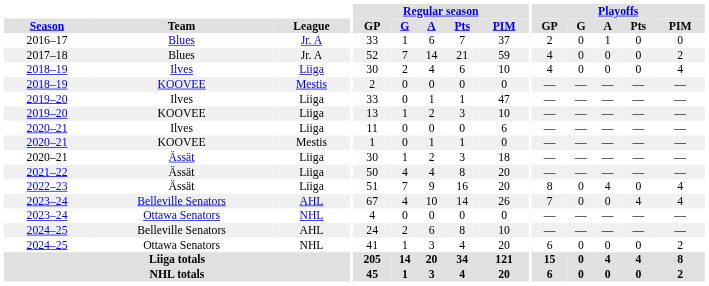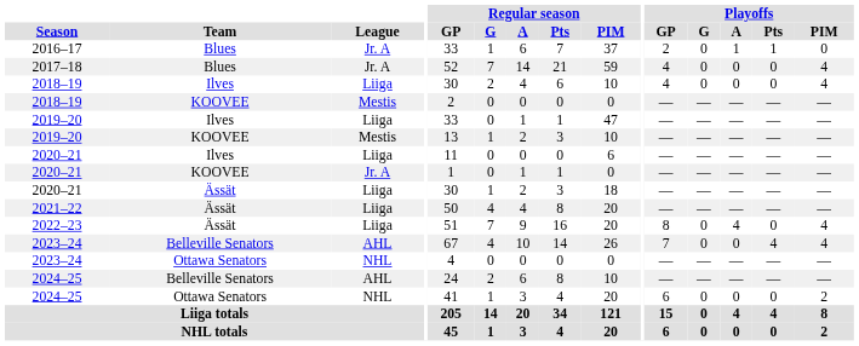 <table border="0" cellpadding="1" cellspacing="0" style="text-align:center; width:60em">
 <tr bgcolor="#e0e0e0">
 <th colspan="3" bgcolor="#ffffff"></th>
 <th rowspan="99" bgcolor="#ffffff"></th>
 <th colspan="5"><a href='#'>Regular season</a></th>
 <th rowspan="99" bgcolor="#ffffff"></th>
 <th colspan="5"><a href='#'>Playoffs</a></th>
 </tr>
 <tr bgcolor="#e0e0e0">
 <th><a href='#'>Season</a></th>
 <th>Team</th>
 <th>League</th>
 <th>GP</th>
 <th><a href='#'>G</a></th>
 <th><a href='#'>A</a></th>
 <th><a href='#'>Pts</a></th>
 <th><a href='#'>PIM</a></th>
 <th>GP</th>
 <th>G</th>
 <th>A</th>
 <th>Pts</th>
 <th>PIM</th>
 </tr>
 <tr>
 <td>2016–17</td>
 <td><a href='#'>Blues</a></td>
 <td><a href='#'>Jr. A</a></td>
 <td>33</td>
 <td>1</td>
 <td>6</td>
 <td>7</td>
 <td>37</td>
 <td>2</td>
 <td>0</td>
 <td>1</td>
-<td>0</td>
+<td>1</td>
 <td>0</td>
 </tr>
 <tr bgcolor="#f0f0f0">
 <td>2017–18</td>
 <td>Blues</td>
 <td>Jr. A</td>
 <td>52</td>
 <td>7</td>
 <td>14</td>
 <td>21</td>
 <td>59</td>
 <td>4</td>
 <td>0</td>
 <td>0</td>
 <td>0</td>
-<td>2</td>
+<td>4</td>
 </tr>
 <tr>
 <td><a href='#'>2018–19</a></td>
 <td><a href='#'>Ilves</a></td>
 <td><a href='#'>Liiga</a></td>
 <td>30</td>
 <td>2</td>
 <td>4</td>
 <td>6</td>
 <td>10</td>
 <td>4</td>
 <td>0</td>
 <td>0</td>
 <td>0</td>
 <td>4</td>
 </tr>
 <tr bgcolor="#f0f0f0">
 <td><a href='#'>2018–19</a></td>
 <td><a href='#'>KOOVEE</a></td>
 <td><a href='#'>Mestis</a></td>
 <td>2</td>
 <td>0</td>
 <td>0</td>
 <td>0</td>
 <td>0</td>
 <td>—</td>
 <td>—</td>
 <td>—</td>
 <td>—</td>
 <td>—</td>
 </tr>
 <tr>
 <td><a href='#'>2019–20</a></td>
 <td>Ilves</td>
 <td>Liiga</td>
 <td>33</td>
 <td>0</td>
 <td>1</td>
 <td>1</td>
 <td>47</td>
 <td>—</td>
 <td>—</td>
 <td>—</td>
 <td>—</td>
 <td>—</td>
 </tr>
 <tr bgcolor="#f0f0f0">
 <td><a href='#'>2019–20</a></td>
 <td>KOOVEE</td>
-<td>Liiga</td>
+<td>Mestis</td>
 <td>13</td>
 <td>1</td>
 <td>2</td>
 <td>3</td>
 <td>10</td>
 <td>—</td>
 <td>—</td>
 <td>—</td>
 <td>—</td>
 <td>—</td>
 </tr>
 <tr>
 <td><a href='#'>2020–21</a></td>
 <td>Ilves</td>
 <td>Liiga</td>
 <td>11</td>
 <td>0</td>
 <td>0</td>
 <td>0</td>
 <td>6</td>
 <td>—</td>
 <td>—</td>
 <td>—</td>
 <td>—</td>
 <td>—</td>
 </tr>
 <tr bgcolor="#f0f0f0">
 <td><a href='#'>2020–21</a></td>
 <td>KOOVEE</td>
-<td>Mestis</td>
+<td><a href='#'>Jr. A</a></td>
 <td>1</td>
 <td>0</td>
 <td>1</td>
 <td>1</td>
 <td>0</td>
 <td>—</td>
 <td>—</td>
 <td>—</td>
 <td>—</td>
 <td>—</td>
 </tr>
 <tr>
 <td>2020–21</td>
 <td><a href='#'>Ässät</a></td>
 <td>Liiga</td>
 <td>30</td>
 <td>1</td>
 <td>2</td>
 <td>3</td>
 <td>18</td>
 <td>—</td>
 <td>—</td>
 <td>—</td>
 <td>—</td>
 <td>—</td>
 </tr>
 <tr bgcolor="#f0f0f0">
 <td><a href='#'>2021–22</a></td>
 <td>Ässät</td>
 <td>Liiga</td>
 <td>50</td>
 <td>4</td>
 <td>4</td>
 <td>8</td>
 <td>20</td>
 <td>—</td>
 <td>—</td>
 <td>—</td>
 <td>—</td>
 <td>—</td>
 </tr>
 <tr>
 <td><a href='#'>2022–23</a></td>
 <td>Ässät</td>
 <td>Liiga</td>
 <td>51</td>
 <td>7</td>
 <td>9</td>
 <td>16</td>
 <td>20</td>
 <td>8</td>
 <td>0</td>
 <td>4</td>
 <td>0</td>
 <td>4</td>
 </tr>
 <tr bgcolor="#f0f0f0">
 <td><a href='#'>2023–24</a></td>
 <td><a href='#'>Belleville Senators</a></td>
 <td><a href='#'>AHL</a></td>
 <td>67</td>
 <td>4</td>
 <td>10</td>
 <td>14</td>
 <td>26</td>
 <td>7</td>
 <td>0</td>
 <td>0</td>
 <td>4</td>
 <td>4</td>
 </tr>
 <tr>
 <td><a href='#'>2023–24</a></td>
 <td><a href='#'>Ottawa Senators</a></td>
 <td><a href='#'>NHL</a></td>
 <td>4</td>
 <td>0</td>
 <td>0</td>
 <td>0</td>
 <td>0</td>
 <td>—</td>
 <td>—</td>
 <td>—</td>
 <td>—</td>
 <td>—</td>
 </tr>
 <tr bgcolor="#f0f0f0">
 <td><a href='#'>2024–25</a></td>
 <td>Belleville Senators</td>
 <td>AHL</td>
 <td>24</td>
 <td>2</td>
 <td>6</td>
 <td>8</td>
 <td>10</td>
 <td>—</td>
 <td>—</td>
 <td>—</td>
 <td>—</td>
 <td>—</td>
 </tr>
 <tr>
 <td><a href='#'>2024–25</a></td>
 <td>Ottawa Senators</td>
 <td>NHL</td>
 <td>41</td>
 <td>1</td>
 <td>3</td>
 <td>4</td>
 <td>20</td>
 <td>6</td>
 <td>0</td>
 <td>0</td>
 <td>0</td>
 <td>2</td>
 </tr>
 <tr bgcolor="#e0e0e0">
 <th colspan="3">Liiga totals</th>
 <th>205</th>
 <th>14</th>
 <th>20</th>
 <th>34</th>
 <th>121</th>
 <th>15</th>
 <th>0</th>
 <th>4</th>
 <th>4</th>
 <th>8</th>
 </tr>
 <tr bgcolor="#e0e0e0">
 <th colspan="3">NHL totals</th>
 <th>45</th>
 <th>1</th>
 <th>3</th>
 <th>4</th>
 <th>20</th>
 <th>6</th>
 <th>0</th>
 <th>0</th>
 <th>0</th>
 <th>2</th>
 </tr>
 </table>
